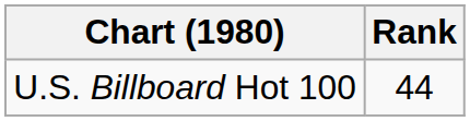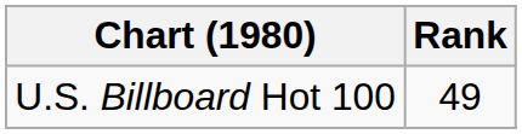 <table class="wikitable">
 <tr>
 <th>Chart (1980)</th>
 <th>Rank</th>
 </tr>
 <tr>
 <td>U.S. <em>Billboard</em> Hot 100 </td>
-<td style="text-align:center;">44</td>
+<td style="text-align:center;">49</td>
 </tr>
 </table>
